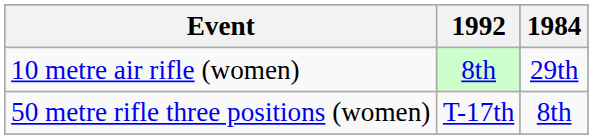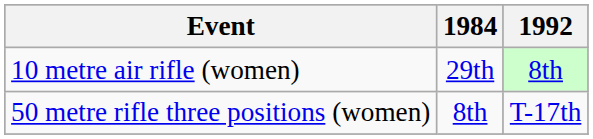 <table class="wikitable" style="text-align: center">
 <tr>
 <th>Event</th>
+<th>1984</th>
 <th>1992</th>
-<th>1984</th>
 </tr>
 <tr>
 <td align=left><a href='#'>10 metre air rifle</a> (women)</td>
+<td><a href='#'>29th</a></td>
 <td style="background: #ccffcc"><a href='#'>8th</a></td>
-<td><a href='#'>29th</a></td>
 </tr>
 <tr>
 <td align=left><a href='#'>50 metre rifle three positions</a> (women)</td>
+<td><a href='#'>8th</a></td>
 <td><a href='#'>T-17th</a></td>
-<td><a href='#'>8th</a></td>
 </tr>
 </table>
